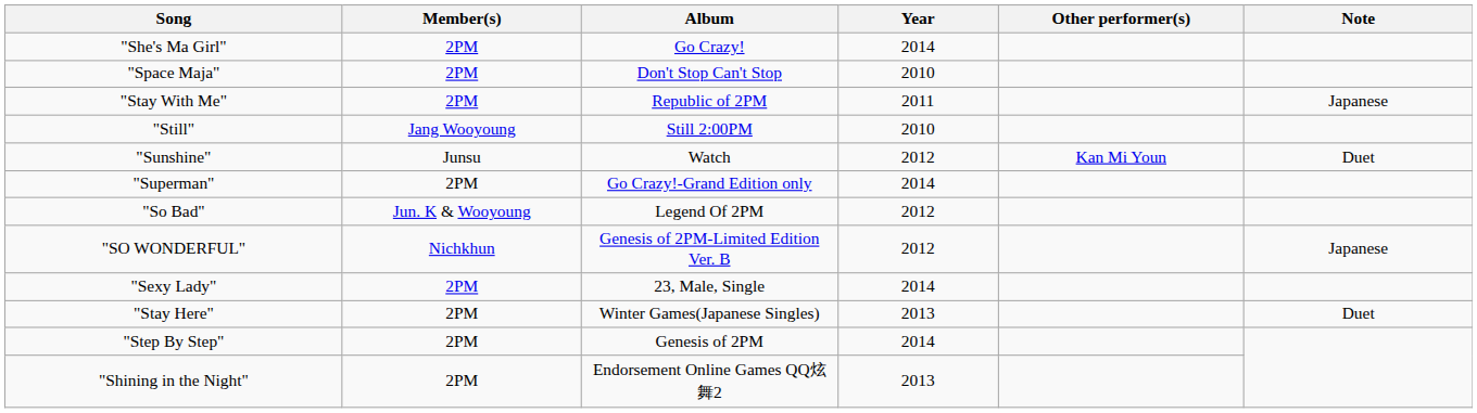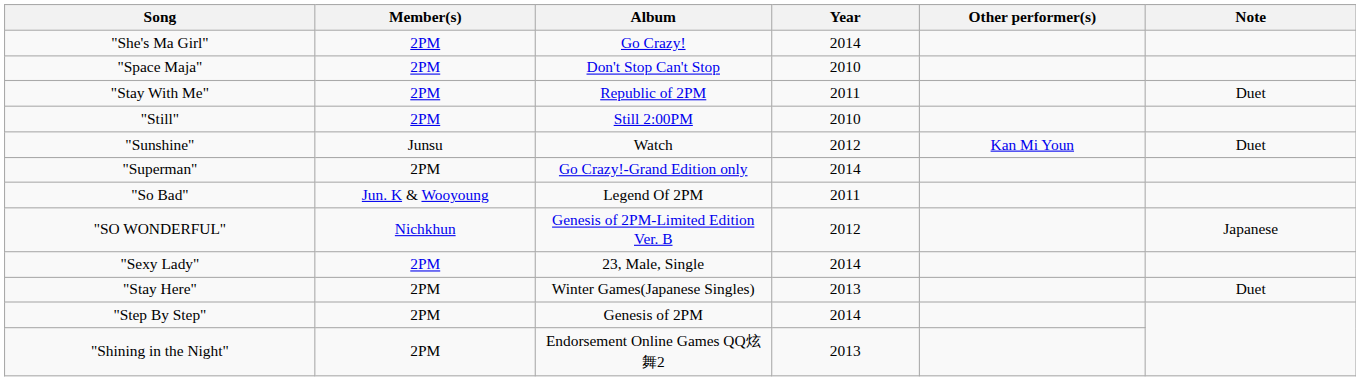 <table class="wikitable" style="margin:0.5em auto; clear:both; font-size:.9em; text-align:center; width:100%">
 <tr>
 <th width="500">Song</th>
 <th width="350">Member(s)</th>
 <th width="350">Album</th>
 <th width="250">Year</th>
 <th width="350">Other performer(s)</th>
 <th width="350">Note</th>
 </tr>
 <tr>
 <td>"She's Ma Girl"</td>
 <td><a href='#'>2PM</a></td>
 <td><a href='#'>Go Crazy!</a></td>
 <td>2014</td>
 <td></td>
 <td></td>
 </tr>
 <tr>
 <td>"Space Maja" </td>
 <td><a href='#'>2PM</a></td>
 <td><a href='#'>Don't Stop Can't Stop</a></td>
 <td>2010</td>
 <td></td>
 <td></td>
 </tr>
 <tr>
 <td>"Stay With Me"</td>
 <td><a href='#'>2PM</a></td>
 <td><a href='#'>Republic of 2PM</a></td>
 <td>2011</td>
 <td></td>
-<td>Japanese</td>
+<td>Duet</td>
 </tr>
 <tr>
 <td>"Still"</td>
-<td><a href='#'>Jang Wooyoung</a></td>
+<td><a href='#'>2PM</a></td>
 <td><a href='#'>Still 2:00PM</a></td>
 <td>2010</td>
 <td></td>
 <td></td>
 </tr>
 <tr>
 <td>"Sunshine"</td>
 <td>Junsu</td>
 <td>Watch</td>
 <td>2012</td>
 <td><a href='#'>Kan Mi Youn</a></td>
 <td>Duet</td>
 </tr>
 <tr>
 <td>"Superman"</td>
 <td>2PM</td>
 <td><a href='#'>Go Crazy!-Grand Edition only</a></td>
 <td>2014</td>
 <td></td>
 <td></td>
 </tr>
 <tr>
 <td>"So Bad"</td>
 <td><a href='#'>Jun. K</a> & <a href='#'>Wooyoung</a></td>
 <td>Legend Of 2PM</td>
-<td>2012</td>
+<td>2011</td>
 <td></td>
 <td></td>
 </tr>
 <tr>
 <td>"SO WONDERFUL"</td>
 <td><a href='#'>Nichkhun</a></td>
 <td><a href='#'>Genesis of 2PM-Limited Edition Ver. B</a></td>
 <td>2012</td>
 <td></td>
 <td>Japanese</td>
 </tr>
 <tr>
 <td>"Sexy Lady"</td>
 <td><a href='#'>2PM</a></td>
 <td>23, Male, Single</td>
 <td>2014</td>
 <td></td>
 <td></td>
 </tr>
 <tr>
 <td>"Stay Here"</td>
 <td>2PM</td>
 <td>Winter Games(Japanese Singles)</td>
 <td>2013</td>
 <td></td>
 <td>Duet</td>
 </tr>
 <tr>
 <td>"Step By Step"</td>
 <td>2PM</td>
 <td>Genesis of 2PM</td>
 <td>2014</td>
 <td></td>
 </tr>
 <tr>
 <td>"Shining in the Night"</td>
 <td>2PM</td>
 <td>Endorsement Online Games QQ炫舞2</td>
 <td>2013</td>
 <td></td>
 </tr>
 </table>
